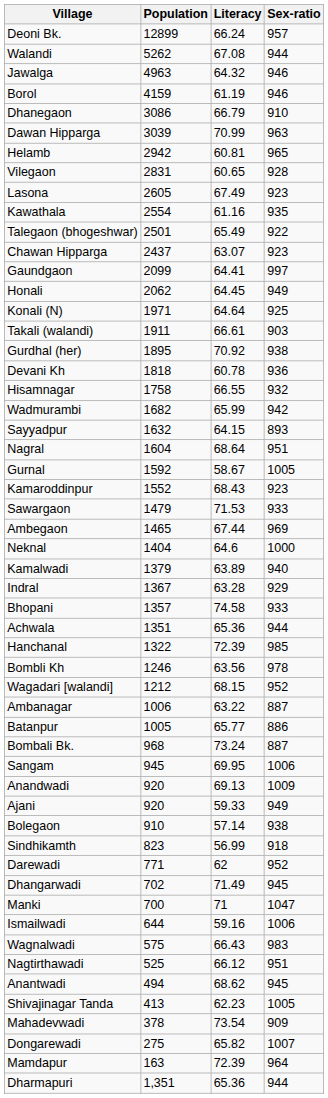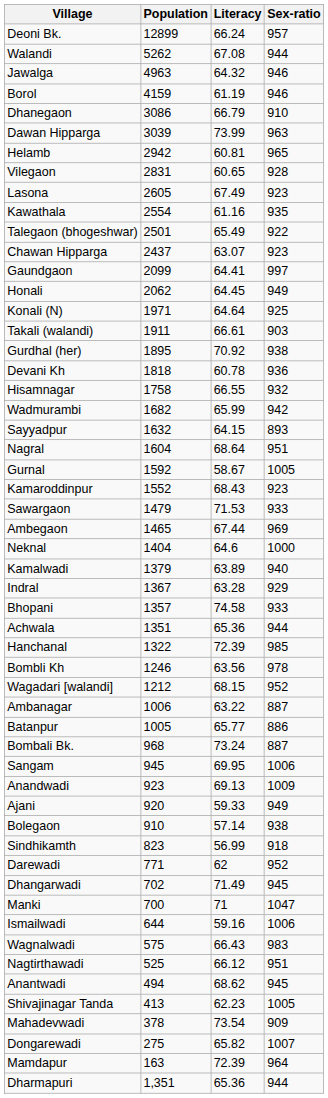 <table class="wikitable">
 <tr>
 <th>Village</th>
 <th>Population</th>
 <th>Literacy</th>
 <th>Sex-ratio</th>
 </tr>
 <tr>
 <td>Deoni Bk.</td>
 <td>12899</td>
 <td>66.24</td>
 <td>957</td>
 </tr>
 <tr>
 <td>Walandi</td>
 <td>5262</td>
 <td>67.08</td>
 <td>944</td>
 </tr>
 <tr>
 <td>Jawalga</td>
 <td>4963</td>
 <td>64.32</td>
 <td>946</td>
 </tr>
 <tr>
 <td>Borol</td>
 <td>4159</td>
 <td>61.19</td>
 <td>946</td>
 </tr>
 <tr>
 <td>Dhanegaon</td>
 <td>3086</td>
 <td>66.79</td>
 <td>910</td>
 </tr>
 <tr>
 <td>Dawan Hipparga</td>
 <td>3039</td>
-<td>70.99</td>
+<td>73.99</td>
 <td>963</td>
 </tr>
 <tr>
 <td>Helamb</td>
 <td>2942</td>
 <td>60.81</td>
 <td>965</td>
 </tr>
 <tr>
 <td>Vilegaon</td>
 <td>2831</td>
 <td>60.65</td>
 <td>928</td>
 </tr>
 <tr>
 <td>Lasona</td>
 <td>2605</td>
 <td>67.49</td>
 <td>923</td>
 </tr>
 <tr>
 <td>Kawathala</td>
 <td>2554</td>
 <td>61.16</td>
 <td>935</td>
 </tr>
 <tr>
 <td>Talegaon (bhogeshwar)</td>
 <td>2501</td>
 <td>65.49</td>
 <td>922</td>
 </tr>
 <tr>
 <td>Chawan Hipparga</td>
 <td>2437</td>
 <td>63.07</td>
 <td>923</td>
 </tr>
 <tr>
 <td>Gaundgaon</td>
 <td>2099</td>
 <td>64.41</td>
 <td>997</td>
 </tr>
 <tr>
 <td>Honali</td>
 <td>2062</td>
 <td>64.45</td>
 <td>949</td>
 </tr>
 <tr>
 <td>Konali (N)</td>
 <td>1971</td>
 <td>64.64</td>
 <td>925</td>
 </tr>
 <tr>
 <td>Takali (walandi)</td>
 <td>1911</td>
 <td>66.61</td>
 <td>903</td>
 </tr>
 <tr>
 <td>Gurdhal (her)</td>
 <td>1895</td>
 <td>70.92</td>
 <td>938</td>
 </tr>
 <tr>
 <td>Devani Kh</td>
 <td>1818</td>
 <td>60.78</td>
 <td>936</td>
 </tr>
 <tr>
 <td>Hisamnagar</td>
 <td>1758</td>
 <td>66.55</td>
 <td>932</td>
 </tr>
 <tr>
 <td>Wadmurambi</td>
 <td>1682</td>
 <td>65.99</td>
 <td>942</td>
 </tr>
 <tr>
 <td>Sayyadpur</td>
 <td>1632</td>
 <td>64.15</td>
 <td>893</td>
 </tr>
 <tr>
 <td>Nagral</td>
 <td>1604</td>
 <td>68.64</td>
 <td>951</td>
 </tr>
 <tr>
 <td>Gurnal</td>
 <td>1592</td>
 <td>58.67</td>
 <td>1005</td>
 </tr>
 <tr>
 <td>Kamaroddinpur</td>
 <td>1552</td>
 <td>68.43</td>
 <td>923</td>
 </tr>
 <tr>
 <td>Sawargaon</td>
 <td>1479</td>
 <td>71.53</td>
 <td>933</td>
 </tr>
 <tr>
 <td>Ambegaon</td>
 <td>1465</td>
 <td>67.44</td>
 <td>969</td>
 </tr>
 <tr>
 <td>Neknal</td>
 <td>1404</td>
 <td>64.6</td>
 <td>1000</td>
 </tr>
 <tr>
 <td>Kamalwadi</td>
 <td>1379</td>
 <td>63.89</td>
 <td>940</td>
 </tr>
 <tr>
 <td>Indral</td>
 <td>1367</td>
 <td>63.28</td>
 <td>929</td>
 </tr>
 <tr>
 <td>Bhopani</td>
 <td>1357</td>
 <td>74.58</td>
 <td>933</td>
 </tr>
 <tr>
 <td>Achwala</td>
 <td>1351</td>
 <td>65.36</td>
 <td>944</td>
 </tr>
 <tr>
 <td>Hanchanal</td>
 <td>1322</td>
 <td>72.39</td>
 <td>985</td>
 </tr>
 <tr>
 <td>Bombli Kh</td>
 <td>1246</td>
 <td>63.56</td>
 <td>978</td>
 </tr>
 <tr>
 <td>Wagadari [walandi]</td>
 <td>1212</td>
 <td>68.15</td>
 <td>952</td>
 </tr>
 <tr>
 <td>Ambanagar</td>
 <td>1006</td>
 <td>63.22</td>
 <td>887</td>
 </tr>
 <tr>
 <td>Batanpur</td>
 <td>1005</td>
 <td>65.77</td>
 <td>886</td>
 </tr>
 <tr>
 <td>Bombali Bk.</td>
 <td>968</td>
 <td>73.24</td>
 <td>887</td>
 </tr>
 <tr>
 <td>Sangam</td>
 <td>945</td>
 <td>69.95</td>
 <td>1006</td>
 </tr>
 <tr>
 <td>Anandwadi</td>
-<td>920</td>
+<td>923</td>
 <td>69.13</td>
 <td>1009</td>
 </tr>
 <tr>
 <td>Ajani</td>
 <td>920</td>
 <td>59.33</td>
 <td>949</td>
 </tr>
 <tr>
 <td>Bolegaon</td>
 <td>910</td>
 <td>57.14</td>
 <td>938</td>
 </tr>
 <tr>
 <td>Sindhikamth</td>
 <td>823</td>
 <td>56.99</td>
 <td>918</td>
 </tr>
 <tr>
 <td>Darewadi</td>
 <td>771</td>
 <td>62</td>
 <td>952</td>
 </tr>
 <tr>
 <td>Dhangarwadi</td>
 <td>702</td>
 <td>71.49</td>
 <td>945</td>
 </tr>
 <tr>
 <td>Manki</td>
 <td>700</td>
 <td>71</td>
 <td>1047</td>
 </tr>
 <tr>
 <td>Ismailwadi</td>
 <td>644</td>
 <td>59.16</td>
 <td>1006</td>
 </tr>
 <tr>
 <td>Wagnalwadi</td>
 <td>575</td>
 <td>66.43</td>
 <td>983</td>
 </tr>
 <tr>
 <td>Nagtirthawadi</td>
 <td>525</td>
 <td>66.12</td>
 <td>951</td>
 </tr>
 <tr>
 <td>Anantwadi</td>
 <td>494</td>
 <td>68.62</td>
 <td>945</td>
 </tr>
 <tr>
 <td>Shivajinagar Tanda</td>
 <td>413</td>
 <td>62.23</td>
 <td>1005</td>
 </tr>
 <tr>
 <td>Mahadevwadi</td>
 <td>378</td>
 <td>73.54</td>
 <td>909</td>
 </tr>
 <tr>
 <td>Dongarewadi</td>
 <td>275</td>
 <td>65.82</td>
 <td>1007</td>
 </tr>
 <tr>
 <td>Mamdapur</td>
 <td>163</td>
 <td>72.39</td>
 <td>964</td>
 </tr>
 <tr>
 <td>Dharmapuri</td>
 <td>1,351</td>
 <td>65.36</td>
 <td>944</td>
 </tr>
 </table>
